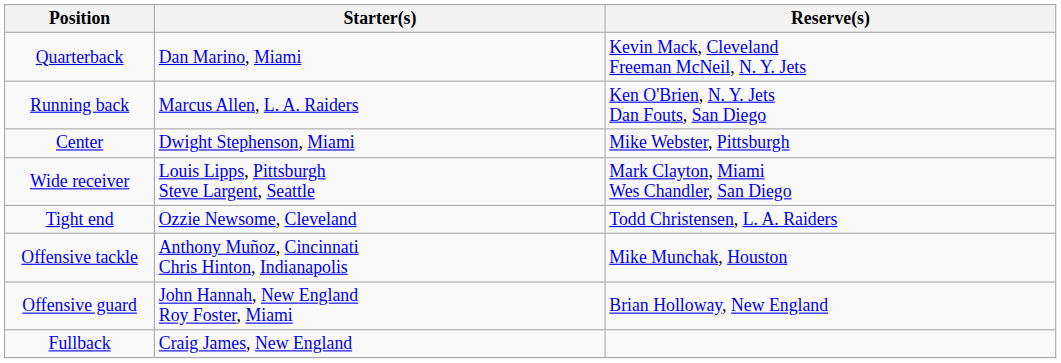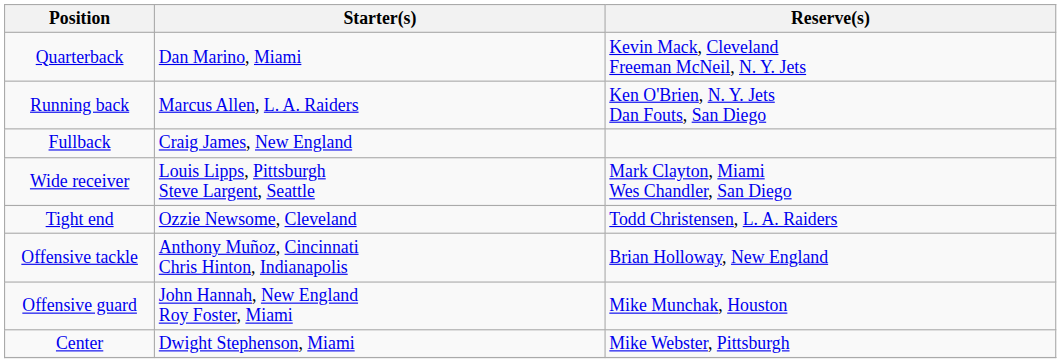 <table class="wikitable" width=75%>
 <tr>
 <th width=10%>Position</th>
 <th width=30%>Starter(s)</th>
 <th width=30%>Reserve(s)</th>
 </tr>
 <tr>
 <td align=center><a href='#'>Quarterback</a></td>
 <td> <a href='#'>Dan Marino</a>, <a href='#'>Miami</a></td>
 <td> <a href='#'>Kevin Mack</a>, <a href='#'>Cleveland</a><br> <a href='#'>Freeman McNeil</a>, <a href='#'>N. Y. Jets</a></td>
 </tr>
 <tr>
 <td align=center><a href='#'>Running back</a></td>
 <td> <a href='#'>Marcus Allen</a>, <a href='#'>L. A. Raiders</a></td>
 <td> <a href='#'>Ken O'Brien</a>, <a href='#'>N. Y. Jets</a><br> <a href='#'>Dan Fouts</a>, <a href='#'>San Diego</a></td>
 </tr>
 <tr>
-<td align=center><a href='#'>Center</a></td>
-<td> <a href='#'>Dwight Stephenson</a>, <a href='#'>Miami</a></td>
-<td> <a href='#'>Mike Webster</a>, <a href='#'>Pittsburgh</a></td>
+<td align=center><a href='#'>Fullback</a></td>
+<td> <a href='#'>Craig James</a>, <a href='#'>New England</a></td>
+<td></td>
 </tr>
 <tr>
 <td align=center><a href='#'>Wide receiver</a></td>
 <td> <a href='#'>Louis Lipps</a>, <a href='#'>Pittsburgh</a><br> <a href='#'>Steve Largent</a>, <a href='#'>Seattle</a></td>
 <td> <a href='#'>Mark Clayton</a>, <a href='#'>Miami</a><br> <a href='#'>Wes Chandler</a>, <a href='#'>San Diego</a></td>
 </tr>
 <tr>
 <td align=center><a href='#'>Tight end</a></td>
 <td> <a href='#'>Ozzie Newsome</a>, <a href='#'>Cleveland</a></td>
 <td> <a href='#'>Todd Christensen</a>, <a href='#'>L. A. Raiders</a></td>
 </tr>
 <tr>
 <td align=center><a href='#'>Offensive tackle</a></td>
 <td> <a href='#'>Anthony Muñoz</a>, <a href='#'>Cincinnati</a><br> <a href='#'>Chris Hinton</a>, <a href='#'>Indianapolis</a></td>
-<td> <a href='#'>Mike Munchak</a>, <a href='#'>Houston</a></td>
+<td> <a href='#'>Brian Holloway</a>, <a href='#'>New England</a></td>
 </tr>
 <tr>
 <td align=center><a href='#'>Offensive guard</a></td>
 <td> <a href='#'>John Hannah</a>, <a href='#'>New England</a><br> <a href='#'>Roy Foster</a>, <a href='#'>Miami</a></td>
-<td> <a href='#'>Brian Holloway</a>, <a href='#'>New England</a></td>
+<td> <a href='#'>Mike Munchak</a>, <a href='#'>Houston</a></td>
 </tr>
 <tr>
-<td align=center><a href='#'>Fullback</a></td>
-<td> <a href='#'>Craig James</a>, <a href='#'>New England</a></td>
-<td></td>
+<td align=center><a href='#'>Center</a></td>
+<td> <a href='#'>Dwight Stephenson</a>, <a href='#'>Miami</a></td>
+<td> <a href='#'>Mike Webster</a>, <a href='#'>Pittsburgh</a></td>
 </tr>
 <tr>
 </tr>
 </table>
